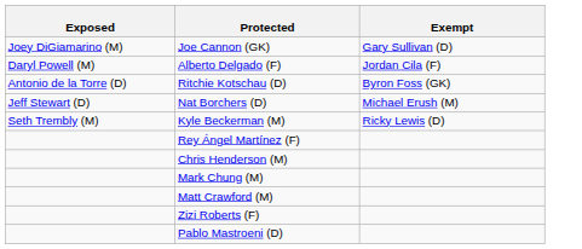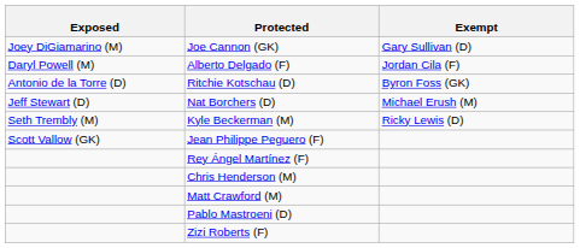 <table class="wikitable">
 <tr>
 <th style="width:23%"><br>Exposed</th>
 <th style="width:25%"><br>Protected</th>
 <th style="width:25%"><br>Exempt</th>
 </tr>
 <tr>
 <td><a href='#'>Joey DiGiamarino</a> (M)</td>
 <td><a href='#'>Joe Cannon</a> (GK)</td>
 <td><a href='#'>Gary Sullivan</a> (D)</td>
 </tr>
 <tr>
 <td><a href='#'>Daryl Powell</a> (M)</td>
 <td><a href='#'>Alberto Delgado</a> (F)</td>
 <td><a href='#'>Jordan Cila</a> (F)</td>
 </tr>
 <tr>
 <td><a href='#'>Antonio de la Torre</a> (D)</td>
 <td><a href='#'>Ritchie Kotschau</a> (D)</td>
 <td><a href='#'>Byron Foss</a> (GK)</td>
 </tr>
 <tr>
 <td><a href='#'>Jeff Stewart</a> (D)</td>
 <td><a href='#'>Nat Borchers</a> (D)</td>
 <td><a href='#'>Michael Erush</a> (M)</td>
 </tr>
 <tr>
 <td><a href='#'>Seth Trembly</a> (M)</td>
 <td><a href='#'>Kyle Beckerman</a> (M)</td>
 <td><a href='#'>Ricky Lewis</a> (D)</td>
 </tr>
 <tr>
+<td><a href='#'>Scott Vallow</a> (GK)</td>
+<td><a href='#'>Jean Philippe Peguero</a> (F)</td>
+<td></td>
+</tr>
+<tr>
 <td></td>
 <td><a href='#'>Rey Ángel Martínez</a> (F)</td>
 <td></td>
 </tr>
 <tr>
 <td></td>
 <td><a href='#'>Chris Henderson</a> (M)</td>
 <td></td>
 </tr>
 <tr>
 <td></td>
-<td><a href='#'>Mark Chung</a> (M)</td>
+<td><a href='#'>Matt Crawford</a> (M)</td>
 <td></td>
 </tr>
 <tr>
 <td></td>
-<td><a href='#'>Matt Crawford</a> (M)</td>
+<td><a href='#'>Pablo Mastroeni</a> (D)</td>
 <td></td>
 </tr>
 <tr>
 <td></td>
 <td><a href='#'>Zizi Roberts</a> (F)</td>
 <td></td>
 </tr>
-<tr>
-<td></td>
-<td><a href='#'>Pablo Mastroeni</a> (D)</td>
-<td></td>
-</tr>
 </table>
